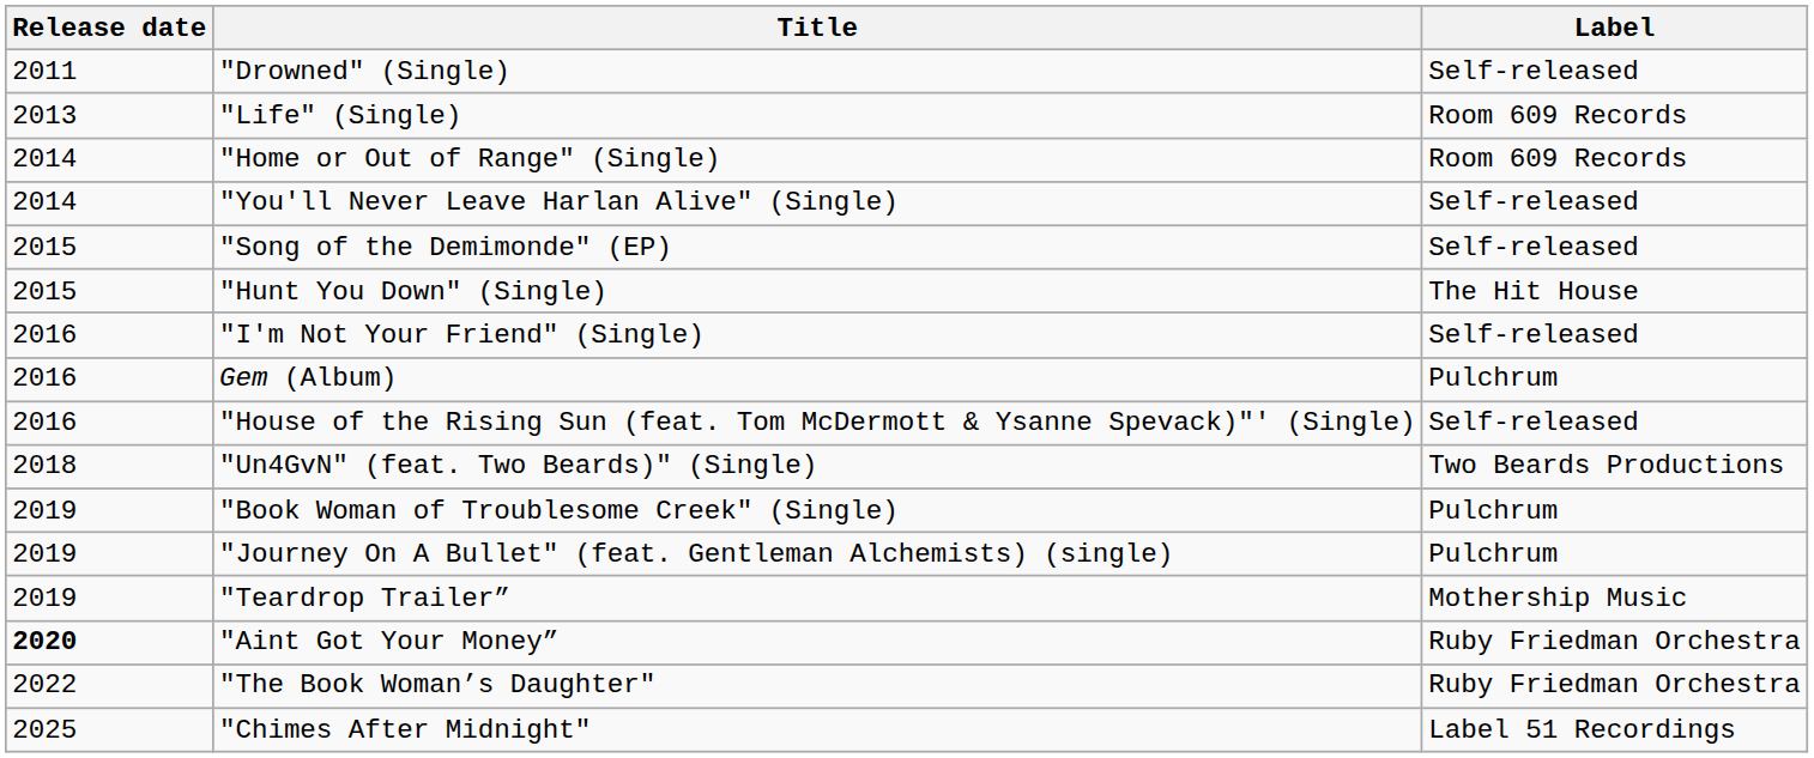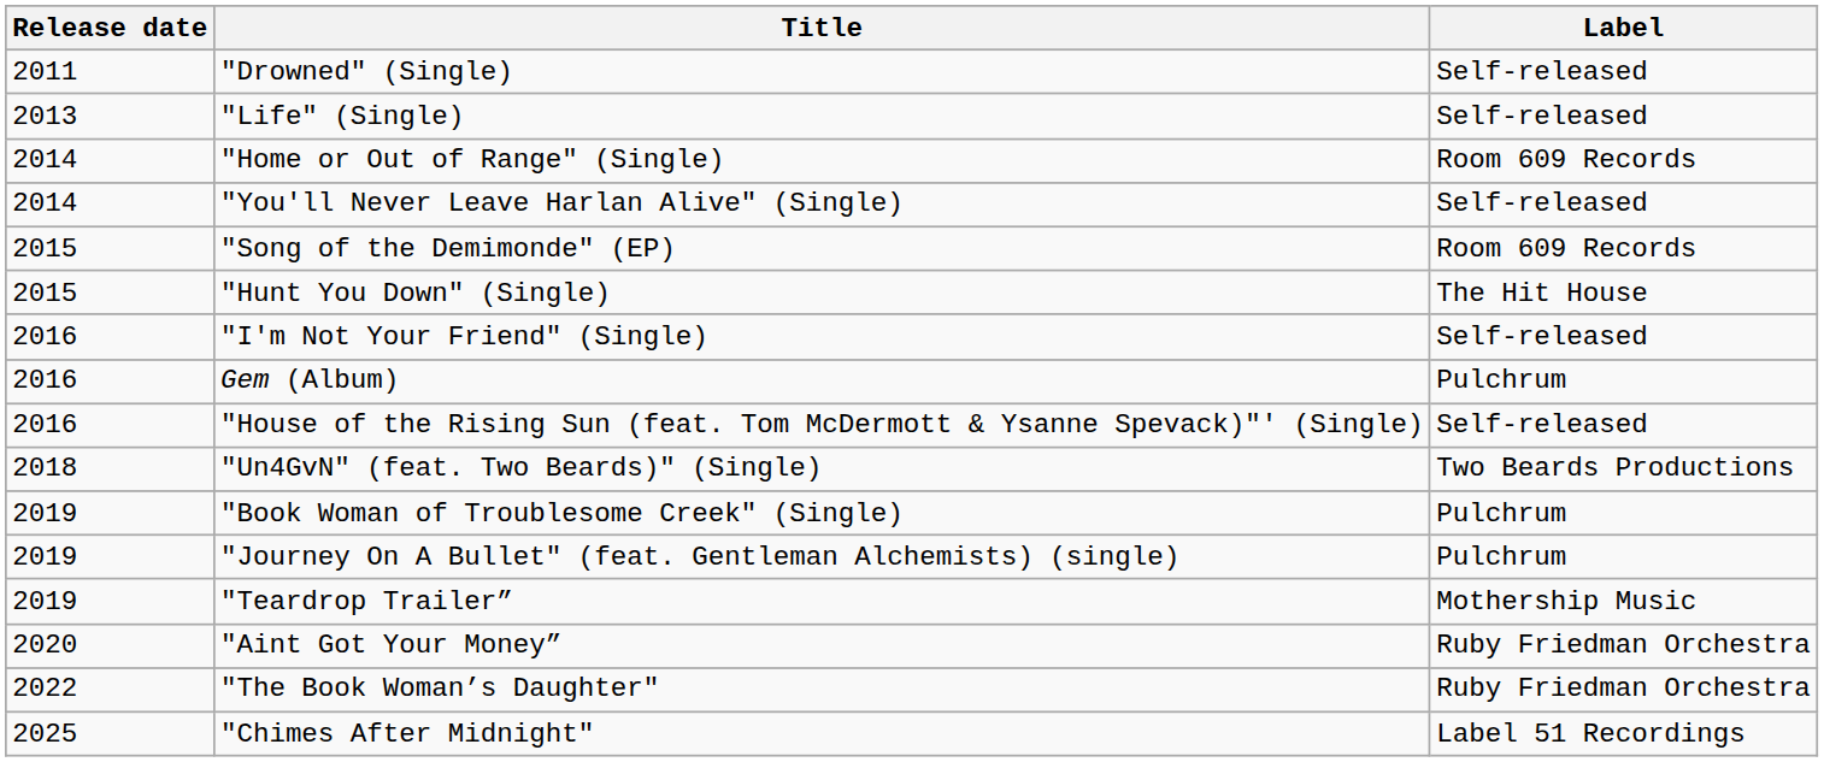 <table class="wikitable" border="1">
 <tr>
 <th>Release date</th>
 <th>Title</th>
 <th>Label</th>
 </tr>
 <tr>
 <td>2011</td>
 <td>"Drowned" (Single)</td>
 <td>Self-released</td>
 </tr>
 <tr>
 <td>2013</td>
 <td>"Life" (Single)</td>
-<td>Room 609 Records</td>
+<td>Self-released</td>
 </tr>
 <tr>
 <td>2014</td>
 <td>"Home or Out of Range" (Single)</td>
 <td>Room 609 Records</td>
 </tr>
 <tr>
 <td>2014</td>
 <td>"You'll Never Leave Harlan Alive" (Single)</td>
 <td>Self-released</td>
 </tr>
 <tr>
 <td>2015</td>
 <td>"Song of the Demimonde" (EP)</td>
-<td>Self-released</td>
+<td>Room 609 Records</td>
 </tr>
 <tr>
 <td>2015</td>
 <td>"Hunt You Down" (Single)</td>
 <td>The Hit House</td>
 </tr>
 <tr>
 <td>2016</td>
 <td>"I'm Not Your Friend" (Single)</td>
 <td>Self-released</td>
 </tr>
 <tr>
 <td>2016</td>
 <td><em>Gem</em> (Album)</td>
 <td>Pulchrum</td>
 </tr>
 <tr>
 <td>2016</td>
 <td>"House of the Rising Sun (feat. Tom McDermott & Ysanne Spevack)"' (Single)</td>
 <td>Self-released</td>
 </tr>
 <tr>
 <td>2018</td>
 <td>"Un4GvN" (feat. Two Beards)" (Single)</td>
 <td>Two Beards Productions</td>
 </tr>
 <tr>
 <td>2019</td>
 <td>"Book Woman of Troublesome Creek" (Single)</td>
 <td>Pulchrum</td>
 </tr>
 <tr>
 <td>2019</td>
 <td>"Journey On A Bullet" (feat. Gentleman Alchemists) (single)</td>
 <td>Pulchrum</td>
 </tr>
 <tr>
 <td>2019</td>
 <td>"Teardrop Trailer”</td>
 <td>Mothership Music</td>
 </tr>
 <tr>
-<td><strong>2020</strong></td>
+<td>2020</td>
 <td>"Aint Got Your Money”</td>
 <td>Ruby Friedman Orchestra</td>
 </tr>
 <tr>
 <td>2022</td>
 <td>"The Book Woman’s  Daughter"</td>
 <td>Ruby Friedman Orchestra</td>
 </tr>
 <tr>
 <td>2025</td>
 <td>"Chimes After Midnight"</td>
 <td>Label 51 Recordings</td>
 </tr>
 </table>
